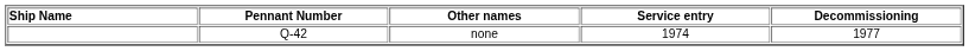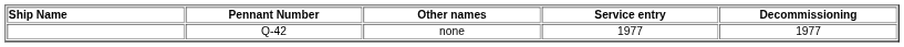 <table width="100%" border="2">
 <tr>
 <th width="16%" align="left">Ship Name</th>
 <th width="16%" align="center">Pennant Number</th>
 <th width="16%" align="center">Other names</th>
 <th width="16%" align="center">Service entry</th>
 <th width="16%" align="center">Decommissioning</th>
 </tr>
 <tr>
 <td align="center"></td>
 <td align="center">Q-42</td>
 <td align="center">none</td>
-<td align="center">1974</td>
+<td align="center">1977</td>
 <td align="center">1977</td>
 </tr>
 </table>
